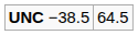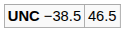 <table class="wikitable">
 <tr align="center">
 </tr>
 <tr align="center">
 <td><strong>UNC</strong> −38.5</td>
-<td>64.5</td>
+<td>46.5</td>
 </tr>
 </table>
